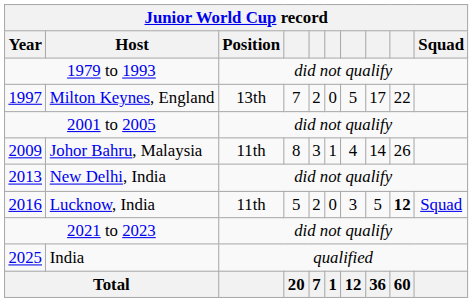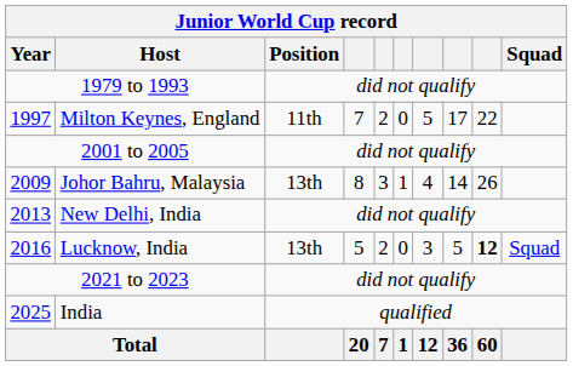 <table class="wikitable" style="text-align: center;">
 <tr>
 <th colspan=10><a href='#'>Junior World Cup</a> record</th>
 </tr>
 <tr>
 <th>Year</th>
 <th>Host</th>
 <th>Position</th>
 <th></th>
 <th></th>
 <th></th>
 <th></th>
 <th></th>
 <th></th>
 <th>Squad</th>
 </tr>
 <tr>
 <td colspan=2><a href='#'>1979</a> to <a href='#'>1993</a></td>
 <td colspan=8><em>did not qualify</em></td>
 </tr>
 <tr>
 <td><a href='#'>1997</a></td>
 <td align=left> <a href='#'>Milton Keynes</a>, England</td>
-<td>13th</td>
+<td>11th</td>
 <td>7</td>
 <td>2</td>
 <td>0</td>
 <td>5</td>
 <td>17</td>
 <td>22</td>
 <td></td>
 </tr>
 <tr>
 <td colspan=2><a href='#'>2001</a> to <a href='#'>2005</a></td>
 <td colspan=8><em>did not qualify</em></td>
 </tr>
 <tr>
 <td><a href='#'>2009</a></td>
 <td align=left> <a href='#'>Johor Bahru</a>, Malaysia<br></td>
-<td>11th</td>
+<td>13th</td>
 <td>8</td>
 <td>3</td>
 <td>1</td>
 <td>4</td>
 <td>14</td>
 <td>26</td>
 <td></td>
 </tr>
 <tr>
 <td><a href='#'>2013</a></td>
 <td align=left> <a href='#'>New Delhi</a>, India</td>
 <td colspan=8><em>did not qualify</em></td>
 </tr>
 <tr>
 <td><a href='#'>2016</a></td>
 <td align=left> <a href='#'>Lucknow</a>, India</td>
-<td>11th</td>
+<td>13th</td>
 <td>5</td>
 <td>2</td>
 <td>0</td>
 <td>3</td>
 <td>5</td>
 <td><strong>12</strong></td>
 <td><a href='#'>Squad</a></td>
 </tr>
 <tr>
 <td colspan=2><a href='#'>2021</a> to <a href='#'>2023</a></td>
 <td colspan=8><em>did not qualify</em></td>
 </tr>
 <tr>
 <td><a href='#'>2025</a></td>
 <td align=left> India</td>
 <td colspan=8><em>qualified</em></td>
 </tr>
 <tr>
 <th colspan=2>Total</th>
 <th></th>
 <th>20</th>
 <th>7</th>
 <th>1</th>
 <th>12</th>
 <th>36</th>
 <th>60</th>
 <th></th>
 </tr>
 </table>
